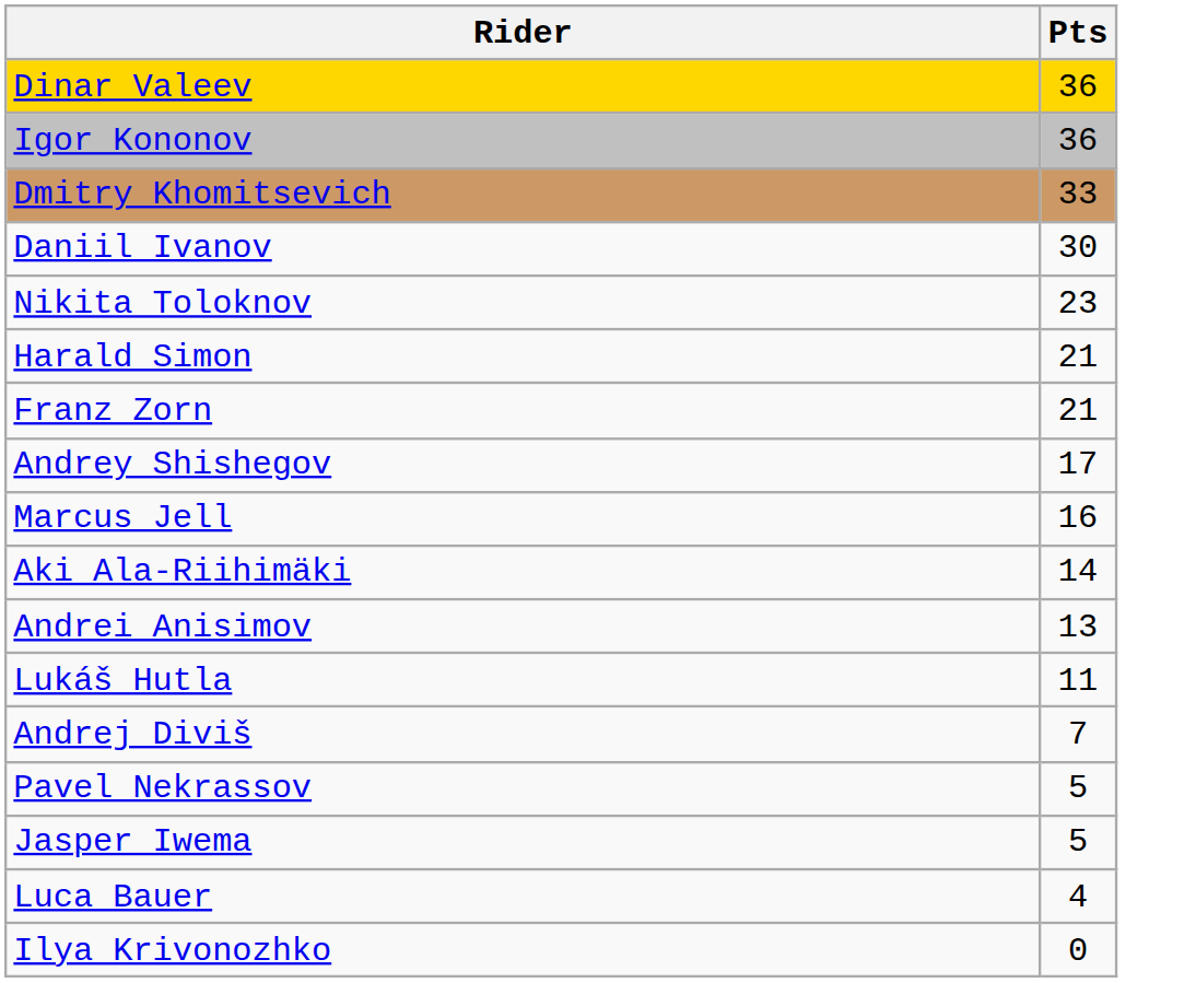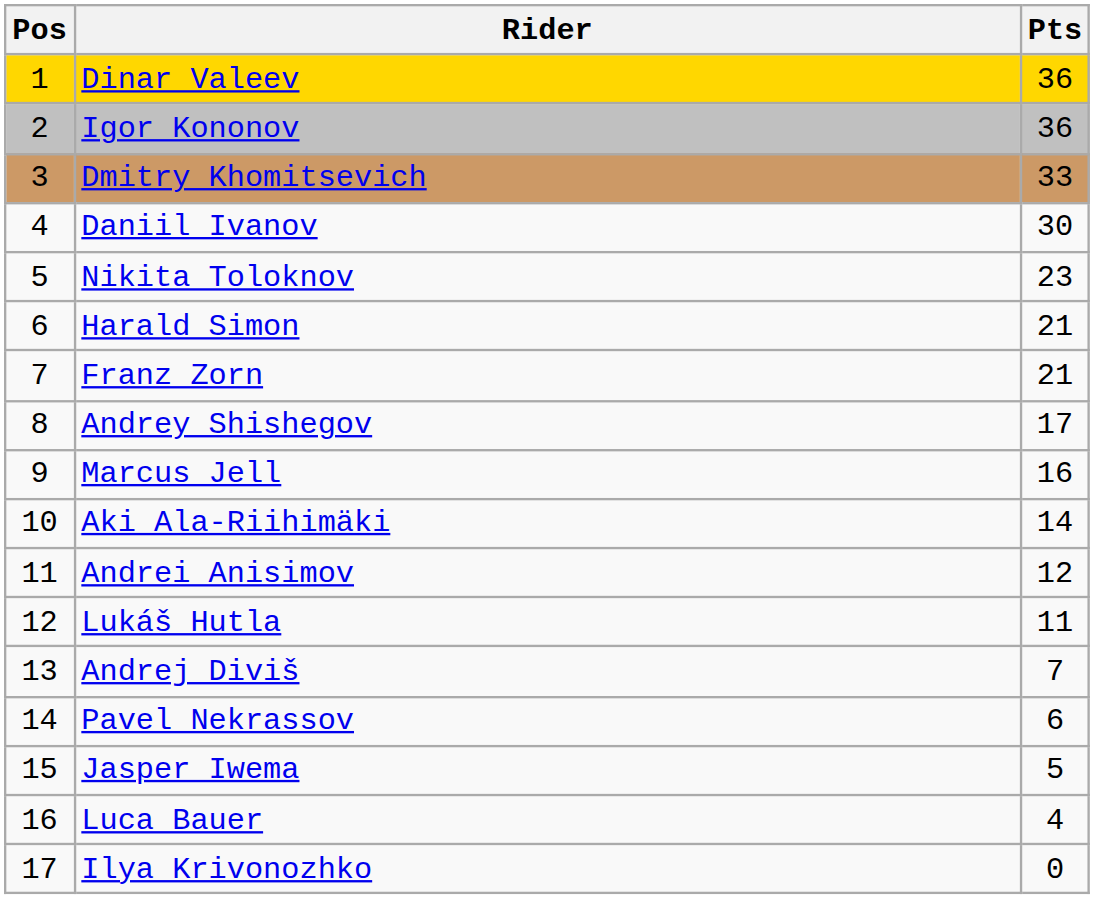 <table class="wikitable" style="font-size: 100%">
 <tr>
+<th width=20>Pos</th>
 <th width=400>Rider</th>
 <th width=20>Pts</th>
 </tr>
 <tr align=center style="background-color: gold;">
+<td>1</td>
 <td align="left"> <a href='#'>Dinar Valeev</a></td>
 <td>36</td>
 </tr>
 <tr align=center style="background-color: silver;">
+<td>2</td>
 <td align="left"> <a href='#'>Igor Kononov</a></td>
 <td>36</td>
 </tr>
 <tr align=center style="background-color: #cc9966;">
+<td>3</td>
 <td align="left"> <a href='#'>Dmitry Khomitsevich</a></td>
 <td>33</td>
 </tr>
 <tr align=center>
+<td>4</td>
 <td align="left"> <a href='#'>Daniil Ivanov</a></td>
 <td>30</td>
 </tr>
 <tr align=center>
+<td>5</td>
 <td align="left"> <a href='#'>Nikita Toloknov</a></td>
 <td>23</td>
 </tr>
 <tr align=center>
+<td>6</td>
 <td align="left"> <a href='#'>Harald Simon</a></td>
 <td>21</td>
 </tr>
 <tr align=center>
+<td>7</td>
 <td align="left"> <a href='#'>Franz Zorn</a></td>
 <td>21</td>
 </tr>
 <tr align=center>
+<td>8</td>
 <td align="left"> <a href='#'>Andrey Shishegov</a></td>
 <td>17</td>
 </tr>
 <tr align=center>
+<td>9</td>
 <td align="left"> <a href='#'>Marcus Jell</a></td>
 <td>16</td>
 </tr>
 <tr align=center>
+<td>10</td>
 <td align="left"> <a href='#'>Aki Ala-Riihimäki</a></td>
 <td>14</td>
 </tr>
 <tr align=center>
+<td>11</td>
 <td align="left"> <a href='#'>Andrei Anisimov</a></td>
-<td>13</td>
+<td>12</td>
 </tr>
 <tr align=center>
+<td>12</td>
 <td align="left"> <a href='#'>Lukáš Hutla</a></td>
 <td>11</td>
 </tr>
 <tr align=center>
+<td>13</td>
 <td align="left"> <a href='#'>Andrej Diviš</a></td>
 <td>7</td>
 </tr>
 <tr align=center>
+<td>14</td>
 <td align="left"> <a href='#'>Pavel Nekrassov</a></td>
-<td>5</td>
+<td>6</td>
 </tr>
 <tr align=center>
+<td>15</td>
 <td align="left"> <a href='#'>Jasper Iwema</a></td>
 <td>5</td>
 </tr>
 <tr align=center>
+<td>16</td>
 <td align="left"> <a href='#'>Luca Bauer</a></td>
 <td>4</td>
 </tr>
 <tr align=center>
+<td>17</td>
 <td align="left"> <a href='#'>Ilya Krivonozhko</a></td>
 <td>0</td>
 </tr>
 </table>
